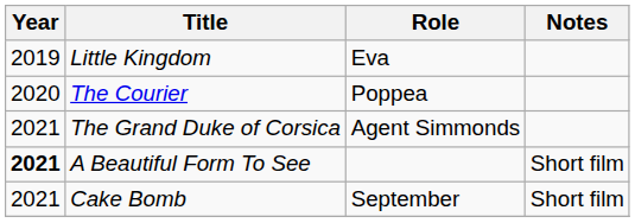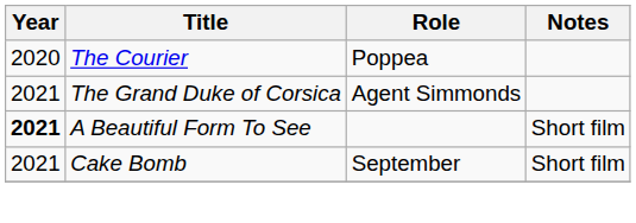 <table class="wikitable sortable">
 <tr>
 <th>Year</th>
 <th>Title</th>
 <th>Role</th>
 <th class="unsortable">Notes</th>
-</tr>
-<tr>
-<td>2019</td>
-<td><em>Little Kingdom</em></td>
-<td>Eva</td>
-<td></td>
 </tr>
 <tr>
 <td>2020</td>
 <td><em><a href='#'>The Courier</a></em></td>
 <td>Poppea</td>
 <td></td>
 </tr>
 <tr>
 <td>2021</td>
 <td><em>The Grand Duke of Corsica</em></td>
 <td>Agent Simmonds</td>
 <td></td>
 </tr>
 <tr>
 <td><strong>2021</strong></td>
 <td><em>A Beautiful Form To See</em></td>
 <td></td>
 <td>Short film</td>
 </tr>
 <tr>
 <td>2021</td>
 <td><em>Cake Bomb</em></td>
 <td>September</td>
 <td>Short film</td>
 </tr>
 <tr>
 </tr>
 </table>
